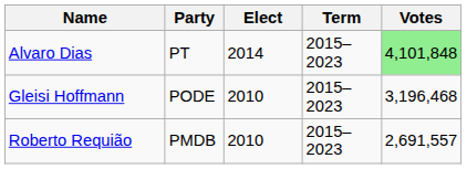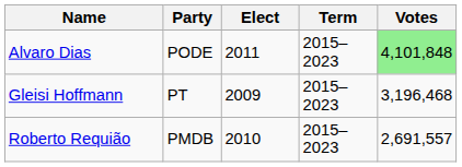 <table class="wikitable sortable">
 <tr>
 <th style="width:150px;">Name</th>
 <th style="width:50px;">Party</th>
 <th style="width:70px;">Elect</th>
 <th style="width:70px;">Term</th>
 <th style="width:70px;">Votes</th>
 </tr>
 <tr>
 <td><a href='#'>Alvaro Dias</a></td>
-<td>PT</td>
-<td>2014</td>
+<td>PODE</td>
+<td>2011</td>
 <td>2015–2023</td>
 <td style="background: lightgreen;">4,101,848</td>
 </tr>
 <tr>
 <td><a href='#'>Gleisi Hoffmann</a></td>
-<td>PODE</td>
-<td>2010</td>
+<td>PT</td>
+<td>2009</td>
 <td>2015–2023</td>
 <td>3,196,468</td>
 </tr>
 <tr>
 <td><a href='#'>Roberto Requião</a></td>
 <td>PMDB</td>
 <td>2010</td>
 <td>2015–2023</td>
 <td>2,691,557</td>
 </tr>
 </table>
